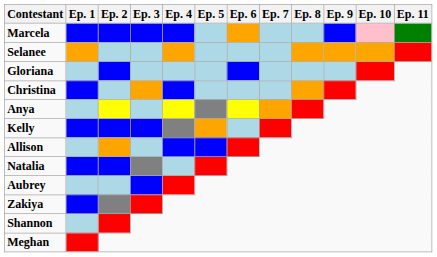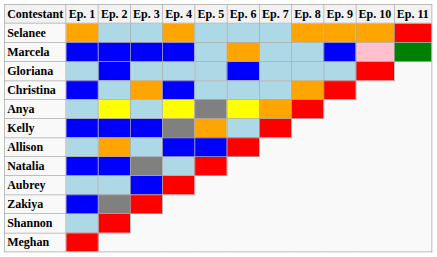 <table class="wikitable">
 <tr>
 <th align="center">Contestant</th>
 <th>Ep. 1</th>
 <th>Ep. 2</th>
 <th>Ep. 3</th>
 <th>Ep. 4</th>
 <th>Ep. 5</th>
 <th>Ep. 6</th>
 <th>Ep. 7</th>
 <th>Ep. 8</th>
 <th>Ep. 9</th>
 <th>Ep. 10</th>
 <th>Ep. 11</th>
 </tr>
 <tr>
+<td><strong>Selanee</strong></td>
+<td style="background:orange;"></td>
+<td style="background:lightblue;"></td>
+<td style="background:lightblue;"></td>
+<td style="background:orange;"></td>
+<td style="background:lightblue;"></td>
+<td style="background:lightblue;"></td>
+<td style="background:lightblue;"></td>
+<td style="background:orange;"></td>
+<td style="background:orange;"></td>
+<td style="background:orange;"></td>
+<td style="background:red;"></td>
+</tr>
+<tr>
 <td><strong>Marcela</strong></td>
 <td style="background:blue;"></td>
 <td style="background:blue;"></td>
 <td style="background:blue;"></td>
 <td style="background:blue;"></td>
 <td style="background:lightblue;"></td>
 <td style="background:orange;"></td>
 <td style="background:lightblue;"></td>
 <td style="background:lightblue;"></td>
 <td style="background:blue;"></td>
 <td style="background:pink;"></td>
 <td style="background:green;"></td>
-</tr>
-<tr>
-<td><strong>Selanee</strong></td>
-<td style="background:orange;"></td>
-<td style="background:lightblue;"></td>
-<td style="background:lightblue;"></td>
-<td style="background:orange;"></td>
-<td style="background:lightblue;"></td>
-<td style="background:lightblue;"></td>
-<td style="background:lightblue;"></td>
-<td style="background:orange;"></td>
-<td style="background:orange;"></td>
-<td style="background:orange;"></td>
-<td style="background:red;"></td>
 </tr>
 <tr>
 <td><strong>Gloriana</strong></td>
 <td style="background:lightblue;"></td>
 <td style="background:blue;"></td>
 <td style="background:lightblue;"></td>
 <td style="background:lightblue;"></td>
 <td style="background:lightblue;"></td>
 <td style="background:blue;"></td>
 <td style="background:lightblue;"></td>
 <td style="background:lightblue;"></td>
 <td style="background:lightblue;"></td>
 <td style="background:red;"></td>
 </tr>
 <tr>
 <td><strong>Christina</strong></td>
 <td style="background:blue;"></td>
 <td style="background:lightblue;"></td>
 <td style="background:orange;"></td>
 <td style="background:blue;"></td>
 <td style="background:lightblue;"></td>
 <td style="background:lightblue;"></td>
 <td style="background:lightblue;"></td>
 <td style="background:orange;"></td>
 <td style="background:red;"></td>
 </tr>
 <tr>
 <td><strong>Anya</strong></td>
 <td style="background:lightblue;"></td>
 <td style="background:yellow;"></td>
 <td style="background:lightblue;"></td>
 <td style="background:yellow;"></td>
 <td style="background:grey;"></td>
 <td style="background:yellow;"></td>
 <td style="background:orange;"></td>
 <td style="background:red;"></td>
 </tr>
 <tr>
 <td><strong>Kelly</strong></td>
 <td style="background:blue;"></td>
 <td style="background:blue;"></td>
 <td style="background:blue;"></td>
 <td style="background:grey;"></td>
 <td style="background:orange;"></td>
 <td style="background:lightblue;"></td>
 <td style="background:red;"></td>
 </tr>
 <tr>
 <td><strong>Allison</strong></td>
 <td style="background:lightblue;"></td>
 <td style="background:orange;"></td>
 <td style="background:lightblue;"></td>
 <td style="background:blue;"></td>
 <td style="background:blue;"></td>
 <td style="background:red;"></td>
 </tr>
 <tr>
 <td><strong>Natalia</strong></td>
 <td style="background:blue;"></td>
 <td style="background:blue;"></td>
 <td style="background:grey;"></td>
 <td style="background:lightblue;"></td>
 <td style="background:red;"></td>
 </tr>
 <tr>
 <td><strong>Aubrey</strong></td>
 <td style="background:lightblue;"></td>
 <td style="background:lightblue;"></td>
 <td style="background:blue;"></td>
 <td style="background:red;"></td>
 </tr>
 <tr>
 <td><strong>Zakiya</strong></td>
 <td style="background:blue;"></td>
 <td style="background:grey;"></td>
 <td style="background:red;"></td>
 </tr>
 <tr>
 <td><strong>Shannon</strong></td>
 <td style="background:lightblue;"></td>
 <td style="background:red;"></td>
 </tr>
 <tr>
 <td><strong>Meghan</strong></td>
 <td style="background:red;"></td>
 </tr>
 </table>
